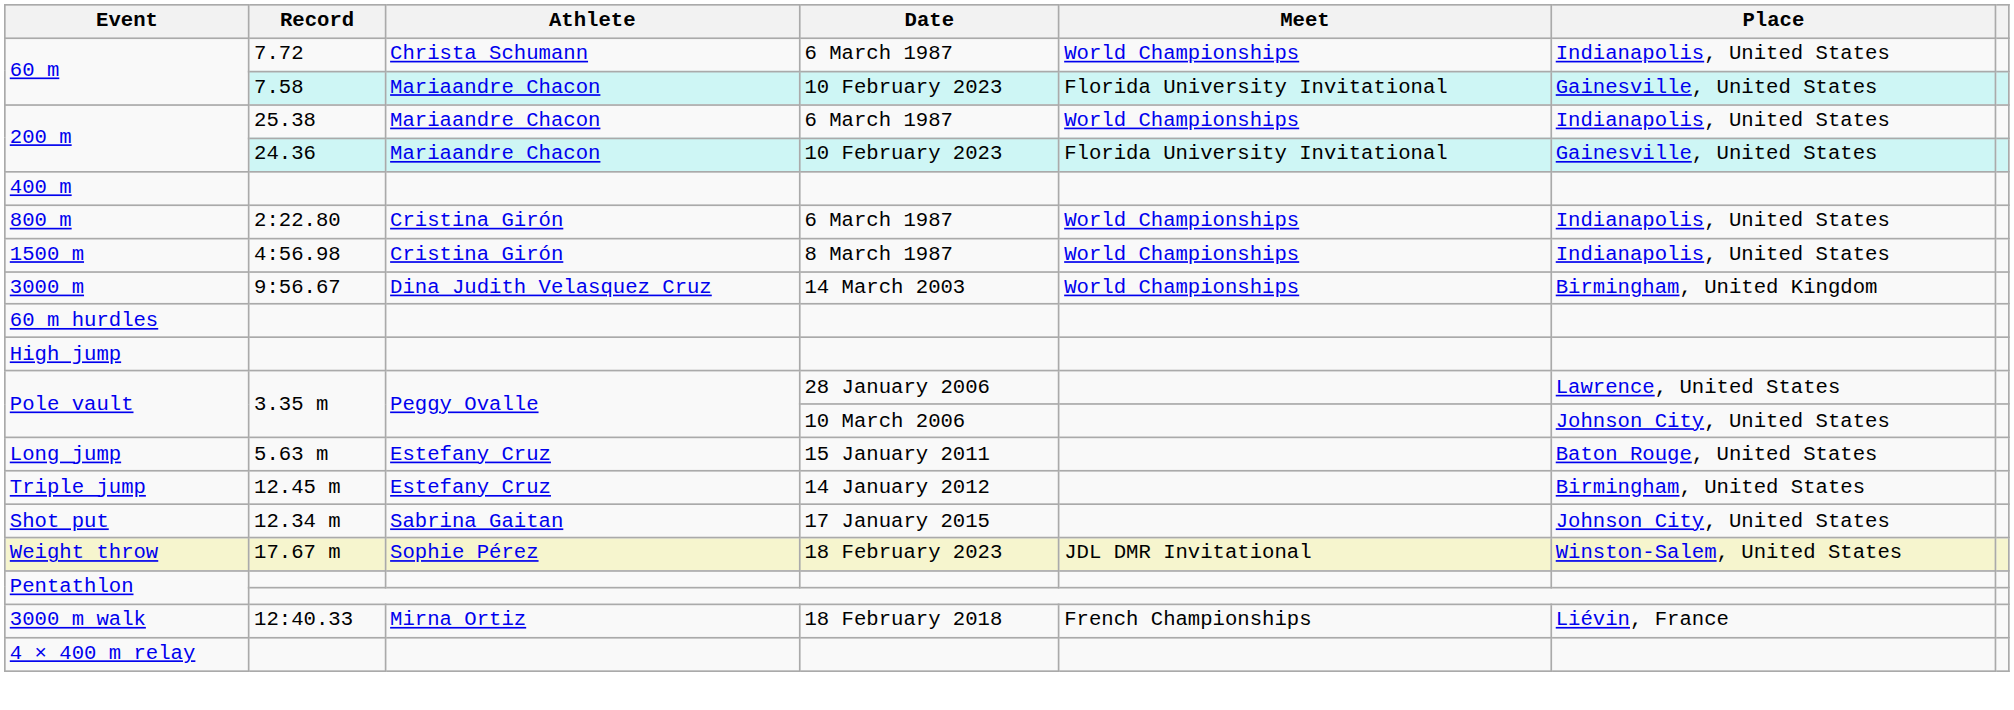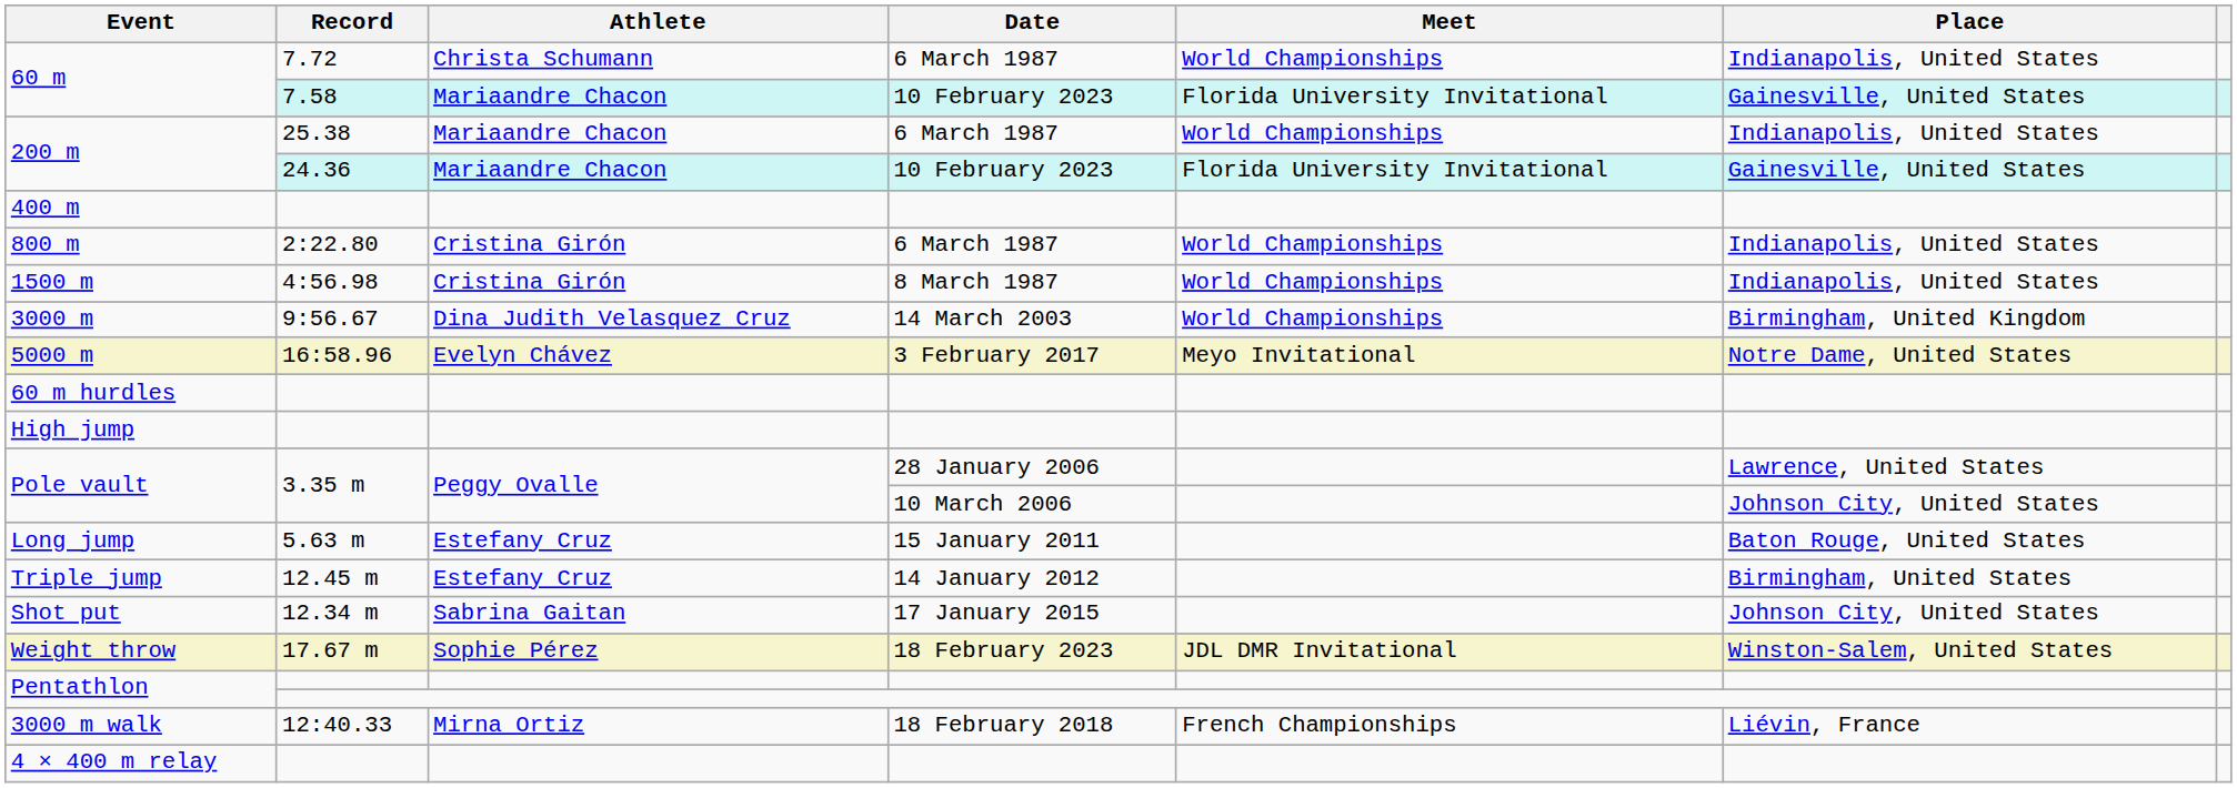 <table class="wikitable" style="font-size:95%; width: 95%;">
 <tr>
 <th>Event</th>
 <th>Record</th>
 <th>Athlete</th>
 <th>Date</th>
 <th>Meet</th>
 <th>Place</th>
 <th></th>
 </tr>
 <tr>
 <td rowspan=2><a href='#'>60 m</a></td>
 <td>7.72</td>
 <td><a href='#'>Christa Schumann</a></td>
 <td>6 March 1987</td>
 <td><a href='#'>World Championships</a></td>
 <td><a href='#'>Indianapolis</a>, United States</td>
 <td></td>
 </tr>
 <tr style="background:#cef6f5;">
 <td>7.58</td>
 <td><a href='#'>Mariaandre Chacon</a></td>
 <td>10 February 2023</td>
 <td>Florida University Invitational</td>
 <td><a href='#'>Gainesville</a>, United States</td>
 <td></td>
 </tr>
 <tr>
 <td rowspan=2><a href='#'>200 m</a></td>
 <td>25.38</td>
 <td><a href='#'>Mariaandre Chacon</a></td>
 <td>6 March 1987</td>
 <td><a href='#'>World Championships</a></td>
 <td><a href='#'>Indianapolis</a>, United States</td>
 <td></td>
 </tr>
 <tr style="background:#cef6f5;">
 <td>24.36</td>
 <td><a href='#'>Mariaandre Chacon</a></td>
 <td>10 February 2023</td>
 <td>Florida University Invitational</td>
 <td><a href='#'>Gainesville</a>, United States</td>
 <td></td>
 </tr>
 <tr>
 <td><a href='#'>400 m</a></td>
 <td></td>
 <td></td>
 <td></td>
 <td></td>
 <td></td>
 <td></td>
 </tr>
 <tr>
 <td><a href='#'>800 m</a></td>
 <td>2:22.80</td>
 <td><a href='#'>Cristina Girón</a></td>
 <td>6 March 1987</td>
 <td><a href='#'>World Championships</a></td>
 <td><a href='#'>Indianapolis</a>, United States</td>
 <td></td>
 </tr>
 <tr>
 <td><a href='#'>1500 m</a></td>
 <td>4:56.98</td>
 <td><a href='#'>Cristina Girón</a></td>
 <td>8 March 1987</td>
 <td><a href='#'>World Championships</a></td>
 <td><a href='#'>Indianapolis</a>, United States</td>
 <td></td>
 </tr>
 <tr>
 <td><a href='#'>3000 m</a></td>
 <td>9:56.67</td>
 <td><a href='#'>Dina Judith Velasquez Cruz</a></td>
 <td>14 March 2003</td>
 <td><a href='#'>World Championships</a></td>
 <td><a href='#'>Birmingham</a>, United Kingdom</td>
+<td></td>
+</tr>
+<tr style="background:#f6F5CE;">
+<td><a href='#'>5000 m</a></td>
+<td>16:58.96</td>
+<td><a href='#'>Evelyn Chávez</a></td>
+<td>3 February 2017</td>
+<td>Meyo Invitational</td>
+<td><a href='#'>Notre Dame</a>, United States</td>
 <td></td>
 </tr>
 <tr>
 <td><a href='#'>60 m hurdles</a></td>
 <td></td>
 <td></td>
 <td></td>
 <td></td>
 <td></td>
 <td></td>
 </tr>
 <tr>
 <td><a href='#'>High jump</a></td>
 <td></td>
 <td></td>
 <td></td>
 <td></td>
 <td></td>
 <td></td>
 </tr>
 <tr>
 <td rowspan=2><a href='#'>Pole vault</a></td>
 <td rowspan=2>3.35 m</td>
 <td rowspan=2><a href='#'>Peggy Ovalle</a></td>
 <td>28 January 2006</td>
 <td></td>
 <td><a href='#'>Lawrence</a>, United States</td>
 <td></td>
 </tr>
 <tr>
 <td>10 March 2006</td>
 <td></td>
 <td><a href='#'>Johnson City</a>, United States</td>
 <td></td>
 </tr>
 <tr>
 <td><a href='#'>Long jump</a></td>
 <td>5.63 m</td>
 <td><a href='#'>Estefany Cruz</a></td>
 <td>15 January 2011</td>
 <td></td>
 <td><a href='#'>Baton Rouge</a>, United States</td>
 <td></td>
 </tr>
 <tr>
 <td><a href='#'>Triple jump</a></td>
 <td>12.45 m</td>
 <td><a href='#'>Estefany Cruz</a></td>
 <td>14 January 2012</td>
 <td></td>
 <td><a href='#'>Birmingham</a>, United States</td>
 <td></td>
 </tr>
 <tr>
 <td><a href='#'>Shot put</a></td>
 <td>12.34 m</td>
 <td><a href='#'>Sabrina Gaitan</a></td>
 <td>17 January 2015</td>
 <td></td>
 <td><a href='#'>Johnson City</a>, United States</td>
 <td></td>
 </tr>
 <tr style="background:#f6F5CE;">
 <td><a href='#'>Weight throw</a></td>
 <td>17.67 m</td>
 <td><a href='#'>Sophie Pérez</a></td>
 <td>18 February 2023</td>
 <td>JDL DMR Invitational</td>
 <td><a href='#'>Winston-Salem</a>, United States</td>
 <td></td>
 </tr>
 <tr>
 <td rowspan=2><a href='#'>Pentathlon</a></td>
 <td></td>
 <td></td>
 <td></td>
 <td></td>
 <td></td>
 <td></td>
 </tr>
 <tr>
 <td colspan=5></td>
 <td></td>
 </tr>
 <tr>
 <td><a href='#'>3000 m walk</a></td>
 <td>12:40.33</td>
 <td><a href='#'>Mirna Ortiz</a></td>
 <td>18 February 2018</td>
 <td>French Championships</td>
 <td><a href='#'>Liévin</a>, France</td>
 <td></td>
 </tr>
 <tr>
 <td><a href='#'>4 × 400 m relay</a></td>
 <td></td>
 <td></td>
 <td></td>
 <td></td>
 <td></td>
 <td></td>
 </tr>
 </table>
